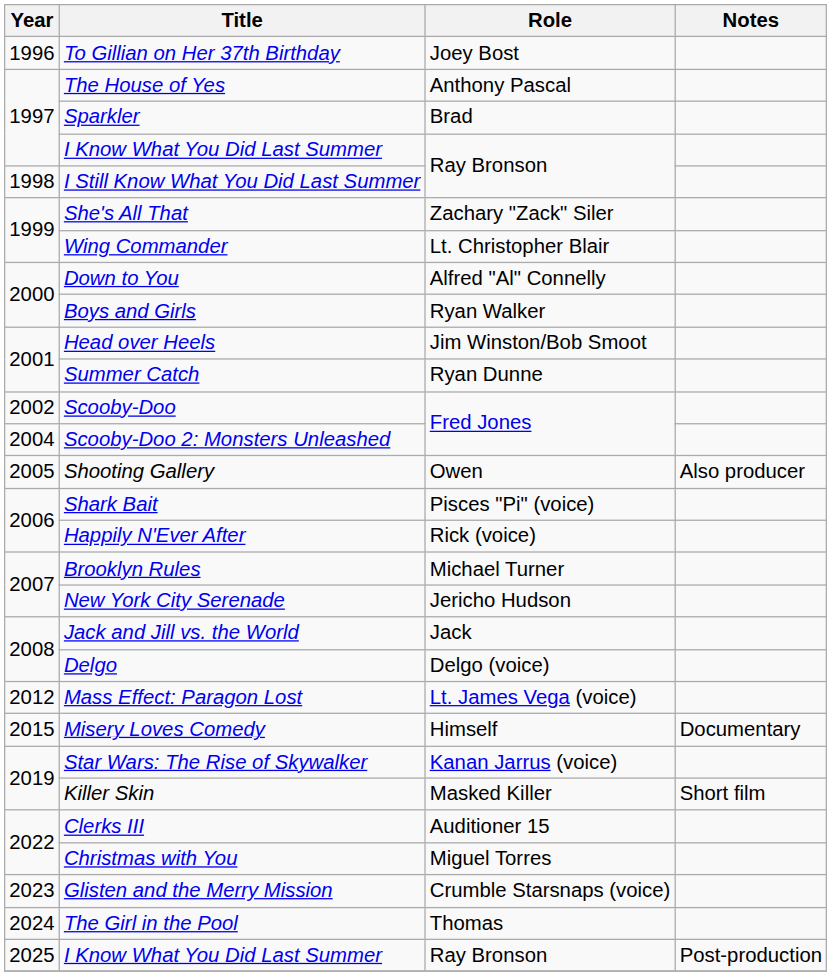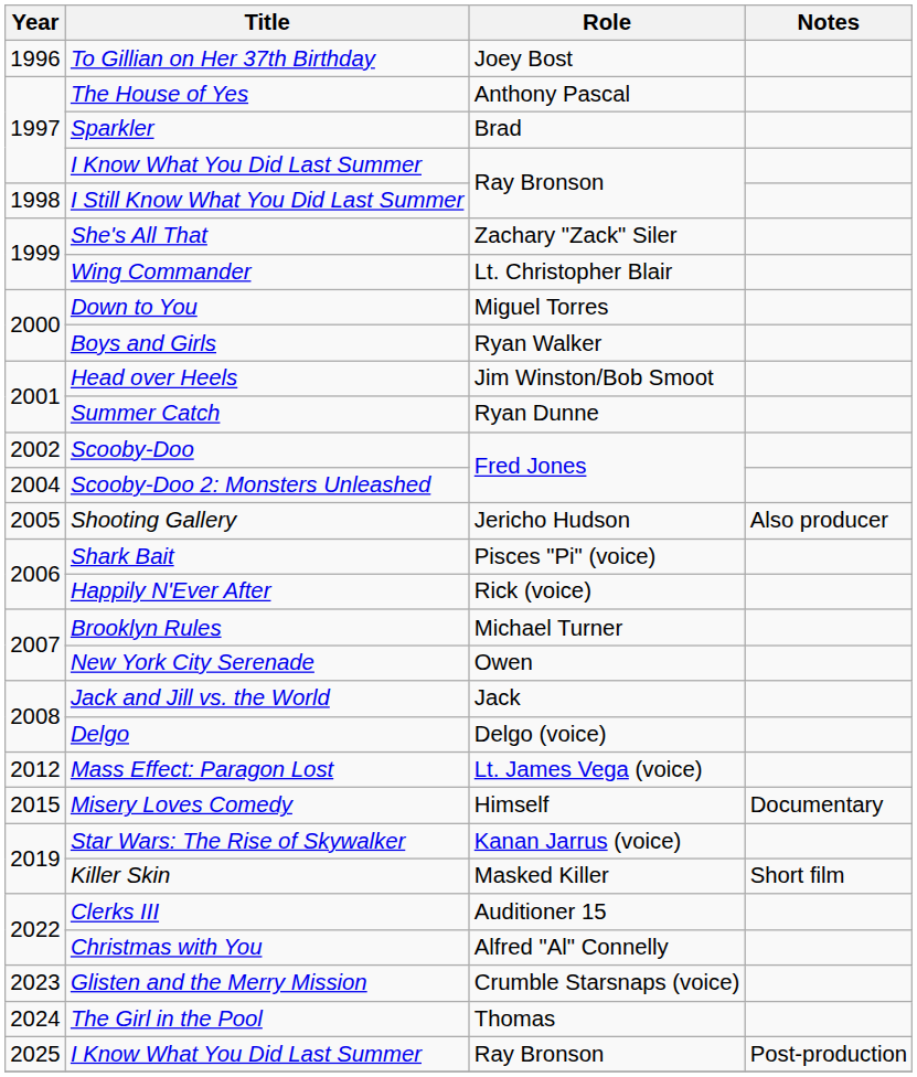 <table class="wikitable sortable">
 <tr>
 <th>Year</th>
 <th>Title</th>
 <th>Role</th>
 <th>Notes</th>
 </tr>
 <tr>
 <td>1996</td>
 <td><em><a href='#'>To Gillian on Her 37th Birthday</a></em></td>
 <td>Joey Bost</td>
 <td></td>
 </tr>
 <tr>
 <td rowspan="3">1997</td>
 <td><em><a href='#'>The House of Yes</a></em></td>
 <td>Anthony Pascal</td>
 <td></td>
 </tr>
 <tr>
 <td><em><a href='#'>Sparkler</a></em></td>
 <td>Brad</td>
 <td></td>
 </tr>
 <tr>
 <td><em><a href='#'>I Know What You Did Last Summer</a></em></td>
 <td rowspan="2">Ray Bronson</td>
 <td></td>
 </tr>
 <tr>
 <td>1998</td>
 <td><em><a href='#'>I Still Know What You Did Last Summer</a></em></td>
 <td></td>
 </tr>
 <tr>
 <td rowspan="2">1999</td>
 <td><em><a href='#'>She's All That</a></em></td>
 <td>Zachary "Zack" Siler</td>
 <td></td>
 </tr>
 <tr>
 <td><em><a href='#'>Wing Commander</a></em></td>
 <td>Lt. Christopher Blair</td>
 <td></td>
 </tr>
 <tr>
 <td rowspan="2">2000</td>
 <td><em><a href='#'>Down to You</a></em></td>
-<td>Alfred "Al" Connelly</td>
+<td>Miguel Torres</td>
 <td></td>
 </tr>
 <tr>
 <td><em><a href='#'>Boys and Girls</a></em></td>
 <td>Ryan Walker</td>
 <td></td>
 </tr>
 <tr>
 <td rowspan="2">2001</td>
 <td><em><a href='#'>Head over Heels</a></em></td>
 <td>Jim Winston/Bob Smoot</td>
 <td></td>
 </tr>
 <tr>
 <td><em><a href='#'>Summer Catch</a></em></td>
 <td>Ryan Dunne</td>
 <td></td>
 </tr>
 <tr>
 <td>2002</td>
 <td><em><a href='#'>Scooby-Doo</a></em></td>
 <td rowspan="2"><a href='#'>Fred Jones</a></td>
 <td></td>
 </tr>
 <tr>
 <td>2004</td>
 <td><em><a href='#'>Scooby-Doo 2: Monsters Unleashed</a></em></td>
 <td></td>
 </tr>
 <tr>
 <td>2005</td>
 <td><em>Shooting Gallery</em></td>
-<td>Owen</td>
+<td>Jericho Hudson</td>
 <td>Also producer</td>
 </tr>
 <tr>
 <td rowspan="2">2006</td>
 <td><em><a href='#'>Shark Bait</a></em></td>
 <td>Pisces "Pi" (voice)</td>
 <td></td>
 </tr>
 <tr>
 <td><em><a href='#'>Happily N'Ever After</a></em></td>
 <td>Rick (voice)</td>
 <td></td>
 </tr>
 <tr>
 <td rowspan="2">2007</td>
 <td><em><a href='#'>Brooklyn Rules</a></em></td>
 <td>Michael Turner</td>
 <td></td>
 </tr>
 <tr>
 <td><em><a href='#'>New York City Serenade</a></em></td>
-<td>Jericho Hudson</td>
+<td>Owen</td>
 <td></td>
 </tr>
 <tr>
 <td rowspan="2">2008</td>
 <td><em><a href='#'>Jack and Jill vs. the World</a></em></td>
 <td>Jack</td>
 <td></td>
 </tr>
 <tr>
 <td><em><a href='#'>Delgo</a></em></td>
 <td>Delgo (voice)</td>
 <td></td>
 </tr>
 <tr>
 <td>2012</td>
 <td><em><a href='#'>Mass Effect: Paragon Lost</a></em></td>
 <td><a href='#'>Lt. James Vega</a> (voice)</td>
 <td></td>
 </tr>
 <tr>
 <td>2015</td>
 <td><em><a href='#'>Misery Loves Comedy</a></em></td>
 <td>Himself</td>
 <td>Documentary</td>
 </tr>
 <tr>
 <td rowspan="2">2019</td>
 <td><em><a href='#'>Star Wars: The Rise of Skywalker</a></em></td>
 <td><a href='#'>Kanan Jarrus</a> (voice)</td>
 <td></td>
 </tr>
 <tr>
 <td><em>Killer Skin</em></td>
 <td>Masked Killer</td>
 <td>Short film</td>
 </tr>
 <tr>
 <td rowspan="2">2022</td>
 <td><em><a href='#'>Clerks III</a></em></td>
 <td>Auditioner 15</td>
 <td></td>
 </tr>
 <tr>
 <td><em><a href='#'>Christmas with You</a></em></td>
-<td>Miguel Torres</td>
+<td>Alfred "Al" Connelly</td>
 <td></td>
 </tr>
 <tr>
 <td>2023</td>
 <td><em><a href='#'>Glisten and the Merry Mission</a></em></td>
 <td>Crumble Starsnaps (voice)</td>
 <td></td>
 </tr>
 <tr>
 <td>2024</td>
 <td><em><a href='#'>The Girl in the Pool</a></em></td>
 <td>Thomas</td>
 <td></td>
 </tr>
 <tr>
 <td>2025</td>
 <td><em><a href='#'>I Know What You Did Last Summer</a></em></td>
 <td>Ray Bronson</td>
 <td>Post-production</td>
 </tr>
 <tr>
 </tr>
 </table>
